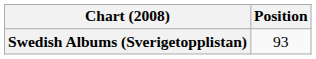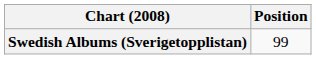 <table class="wikitable plainrowheaders" style="text-align:center">
 <tr>
 <th scope="col">Chart (2008)</th>
 <th scope="col">Position</th>
 </tr>
 <tr>
 <th scope="row">Swedish Albums (Sverigetopplistan)</th>
-<td>93</td>
+<td>99</td>
 </tr>
 </table>
